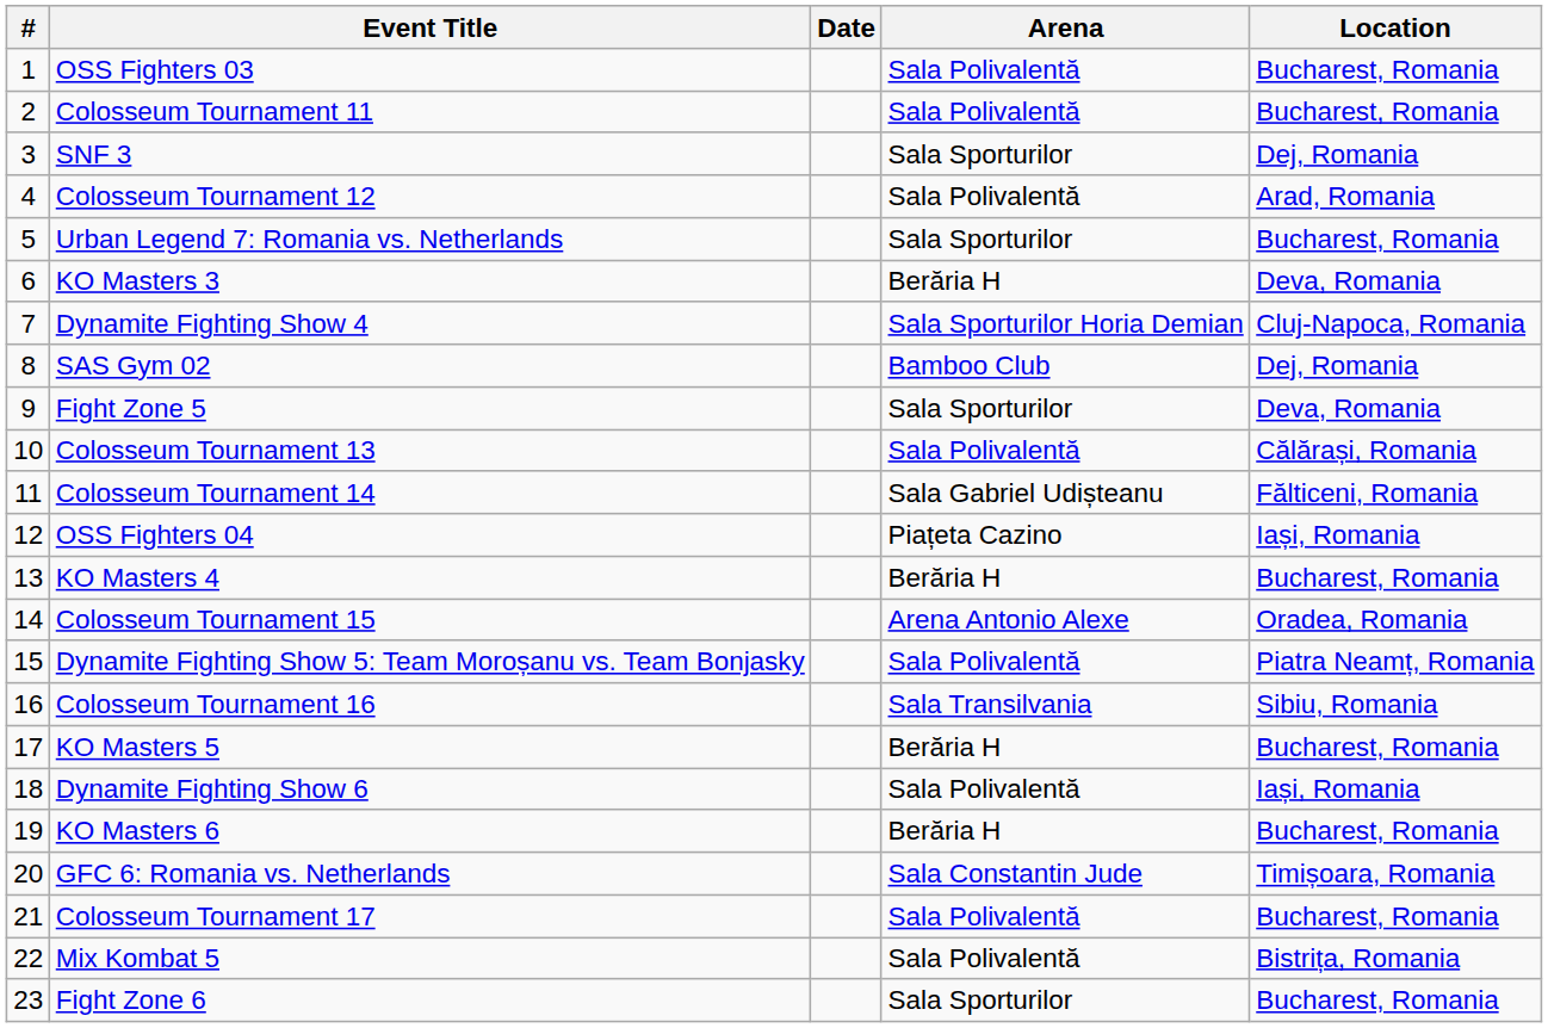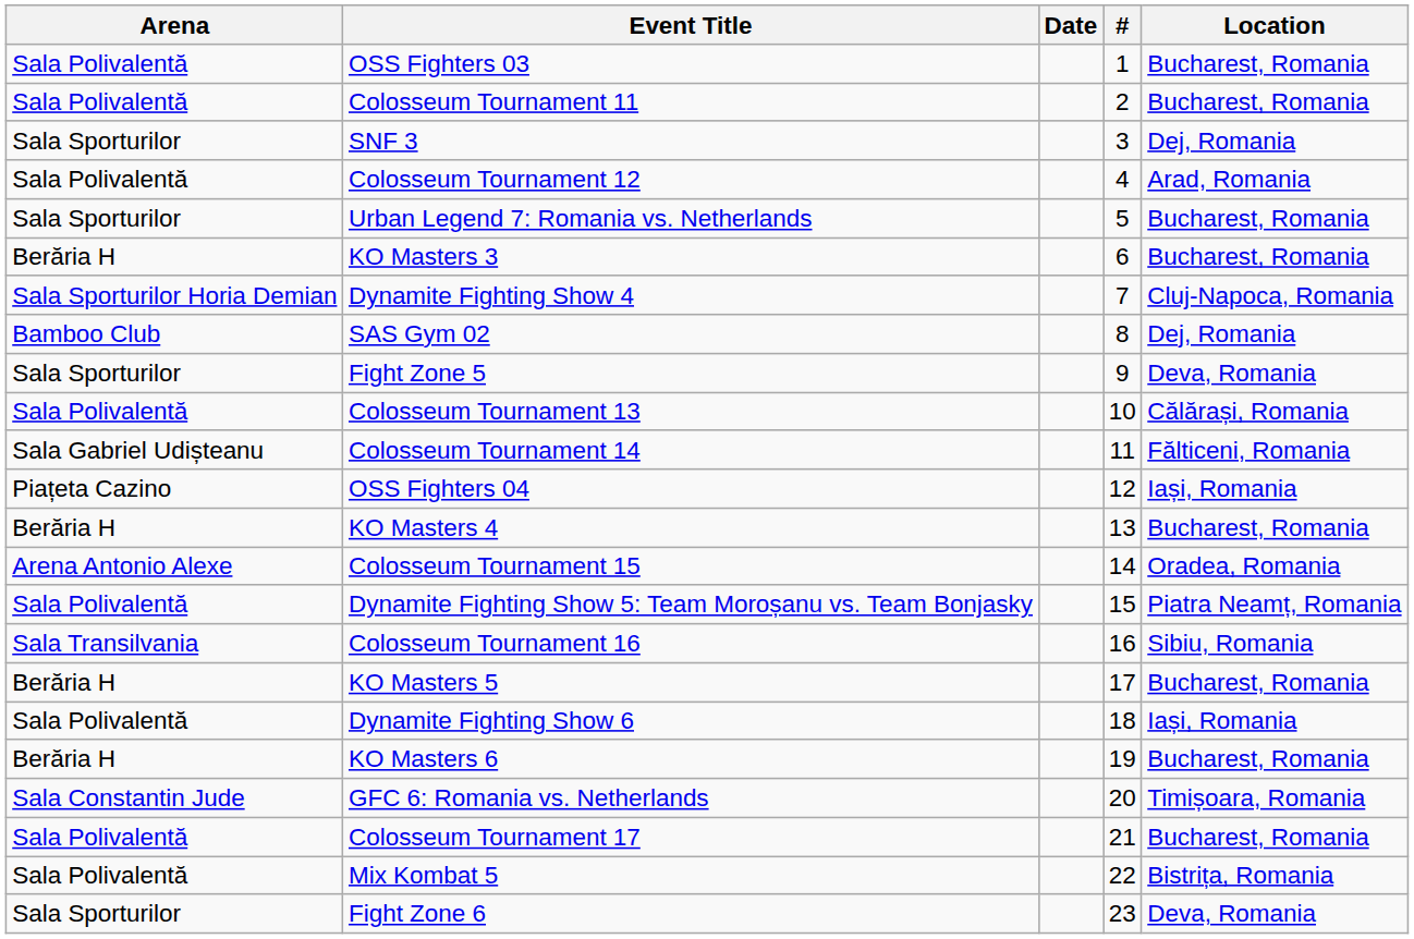 <table class="sortable wikitable succession-box" style="margin:1.0em auto; font-size:90%;">
 <tr>
-<th scope="col">#</th>
+<th scope="col">Arena</th>
 <th scope="col">Event Title</th>
 <th scope="col">Date</th>
-<th scope="col">Arena</th>
+<th scope="col">#</th>
 <th scope="col">Location</th>
 </tr>
 <tr>
-<td align=center>1</td>
+<td><a href='#'>Sala Polivalentă</a></td>
 <td><a href='#'>OSS Fighters 03</a></td>
 <td></td>
-<td><a href='#'>Sala Polivalentă</a></td>
+<td align=center>1</td>
 <td><a href='#'>Bucharest, Romania</a></td>
 </tr>
 <tr>
-<td align=center>2</td>
+<td><a href='#'>Sala Polivalentă</a></td>
 <td><a href='#'>Colosseum Tournament 11</a></td>
 <td></td>
-<td><a href='#'>Sala Polivalentă</a></td>
+<td align=center>2</td>
 <td><a href='#'>Bucharest, Romania</a></td>
 </tr>
 <tr>
-<td align=center>3</td>
+<td>Sala Sporturilor</td>
 <td><a href='#'>SNF 3</a></td>
 <td></td>
-<td>Sala Sporturilor</td>
+<td align=center>3</td>
 <td><a href='#'>Dej, Romania</a></td>
 </tr>
 <tr>
-<td align=center>4</td>
+<td>Sala Polivalentă</td>
 <td><a href='#'>Colosseum Tournament 12</a></td>
 <td></td>
-<td>Sala Polivalentă</td>
+<td align=center>4</td>
 <td><a href='#'>Arad, Romania</a></td>
 </tr>
 <tr>
-<td align=center>5</td>
+<td>Sala Sporturilor</td>
 <td><a href='#'>Urban Legend 7: Romania vs. Netherlands</a></td>
 <td></td>
-<td>Sala Sporturilor</td>
+<td align=center>5</td>
 <td><a href='#'>Bucharest, Romania</a></td>
 </tr>
 <tr>
-<td align=center>6</td>
+<td>Berăria H</td>
 <td><a href='#'>KO Masters 3</a></td>
 <td></td>
-<td>Berăria H</td>
+<td align=center>6</td>
+<td><a href='#'>Bucharest, Romania</a></td>
+</tr>
+<tr>
+<td><a href='#'>Sala Sporturilor Horia Demian</a></td>
+<td><a href='#'>Dynamite Fighting Show 4</a></td>
+<td></td>
+<td align=center>7</td>
+<td><a href='#'>Cluj-Napoca, Romania</a></td>
+</tr>
+<tr>
+<td><a href='#'>Bamboo Club</a></td>
+<td><a href='#'>SAS Gym 02</a></td>
+<td></td>
+<td align=center>8</td>
+<td><a href='#'>Dej, Romania</a></td>
+</tr>
+<tr>
+<td>Sala Sporturilor</td>
+<td><a href='#'>Fight Zone 5</a></td>
+<td></td>
+<td align=center>9</td>
 <td><a href='#'>Deva, Romania</a></td>
 </tr>
 <tr>
-<td align=center>7</td>
-<td><a href='#'>Dynamite Fighting Show 4</a></td>
-<td></td>
-<td><a href='#'>Sala Sporturilor Horia Demian</a></td>
-<td><a href='#'>Cluj-Napoca, Romania</a></td>
-</tr>
-<tr>
-<td align=center>8</td>
-<td><a href='#'>SAS Gym 02</a></td>
-<td></td>
-<td><a href='#'>Bamboo Club</a></td>
-<td><a href='#'>Dej, Romania</a></td>
-</tr>
-<tr>
-<td align=center>9</td>
-<td><a href='#'>Fight Zone 5</a></td>
-<td></td>
-<td>Sala Sporturilor</td>
-<td><a href='#'>Deva, Romania</a></td>
-</tr>
-<tr>
-<td align=center>10</td>
+<td><a href='#'>Sala Polivalentă</a></td>
 <td><a href='#'>Colosseum Tournament 13</a></td>
 <td></td>
-<td><a href='#'>Sala Polivalentă</a></td>
+<td align=center>10</td>
 <td><a href='#'>Călărași, Romania</a></td>
 </tr>
 <tr>
-<td align=center>11</td>
+<td>Sala Gabriel Udișteanu</td>
 <td><a href='#'>Colosseum Tournament 14</a></td>
 <td></td>
-<td>Sala Gabriel Udișteanu</td>
+<td align=center>11</td>
 <td><a href='#'>Fălticeni, Romania</a></td>
 </tr>
 <tr>
-<td align=center>12</td>
+<td>Piațeta Cazino</td>
 <td><a href='#'>OSS Fighters 04</a></td>
 <td></td>
-<td>Piațeta Cazino</td>
+<td align=center>12</td>
 <td><a href='#'>Iași, Romania</a></td>
 </tr>
 <tr>
-<td align=center>13</td>
+<td>Berăria H</td>
 <td><a href='#'>KO Masters 4</a></td>
 <td></td>
-<td>Berăria H</td>
+<td align=center>13</td>
 <td><a href='#'>Bucharest, Romania</a></td>
 </tr>
 <tr>
-<td align=center>14</td>
+<td><a href='#'>Arena Antonio Alexe</a></td>
 <td><a href='#'>Colosseum Tournament 15</a></td>
 <td></td>
-<td><a href='#'>Arena Antonio Alexe</a></td>
+<td align=center>14</td>
 <td><a href='#'>Oradea, Romania</a></td>
 </tr>
 <tr>
-<td align=center>15</td>
+<td><a href='#'>Sala Polivalentă</a></td>
 <td><a href='#'>Dynamite Fighting Show 5: Team Moroșanu vs. Team Bonjasky</a></td>
 <td></td>
-<td><a href='#'>Sala Polivalentă</a></td>
+<td align=center>15</td>
 <td><a href='#'>Piatra Neamț, Romania</a></td>
 </tr>
 <tr>
-<td align=center>16</td>
+<td><a href='#'>Sala Transilvania</a></td>
 <td><a href='#'>Colosseum Tournament 16</a></td>
 <td></td>
-<td><a href='#'>Sala Transilvania</a></td>
+<td align=center>16</td>
 <td><a href='#'>Sibiu, Romania</a></td>
 </tr>
 <tr>
-<td align=center>17</td>
+<td>Berăria H</td>
 <td><a href='#'>KO Masters 5</a></td>
 <td></td>
-<td>Berăria H</td>
+<td align=center>17</td>
 <td><a href='#'>Bucharest, Romania</a></td>
 </tr>
 <tr>
-<td align=center>18</td>
+<td>Sala Polivalentă</td>
 <td><a href='#'>Dynamite Fighting Show 6</a></td>
 <td></td>
-<td>Sala Polivalentă</td>
+<td align=center>18</td>
 <td><a href='#'>Iași, Romania</a></td>
 </tr>
 <tr>
-<td align=center>19</td>
+<td>Berăria H</td>
 <td><a href='#'>KO Masters 6</a></td>
 <td></td>
-<td>Berăria H</td>
+<td align=center>19</td>
 <td><a href='#'>Bucharest, Romania</a></td>
 </tr>
 <tr>
-<td align=center>20</td>
+<td><a href='#'>Sala Constantin Jude</a></td>
 <td><a href='#'>GFC 6: Romania vs. Netherlands</a></td>
 <td></td>
-<td><a href='#'>Sala Constantin Jude</a></td>
+<td align=center>20</td>
 <td><a href='#'>Timișoara, Romania</a></td>
 </tr>
 <tr>
-<td align=center>21</td>
+<td><a href='#'>Sala Polivalentă</a></td>
 <td><a href='#'>Colosseum Tournament 17</a></td>
 <td></td>
-<td><a href='#'>Sala Polivalentă</a></td>
+<td align=center>21</td>
 <td><a href='#'>Bucharest, Romania</a></td>
 </tr>
 <tr>
-<td align=center>22</td>
+<td>Sala Polivalentă</td>
 <td><a href='#'>Mix Kombat 5</a></td>
 <td></td>
-<td>Sala Polivalentă</td>
+<td align=center>22</td>
 <td><a href='#'>Bistrița, Romania</a></td>
 </tr>
 <tr>
-<td align=center>23</td>
+<td>Sala Sporturilor</td>
 <td><a href='#'>Fight Zone 6</a></td>
 <td></td>
-<td>Sala Sporturilor</td>
-<td><a href='#'>Bucharest, Romania</a></td>
+<td align=center>23</td>
+<td><a href='#'>Deva, Romania</a></td>
 </tr>
 </table>
